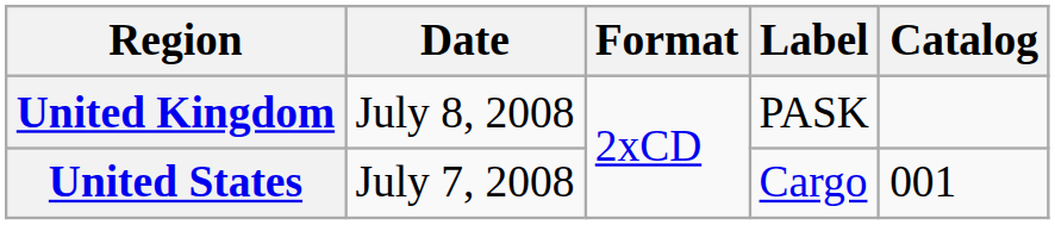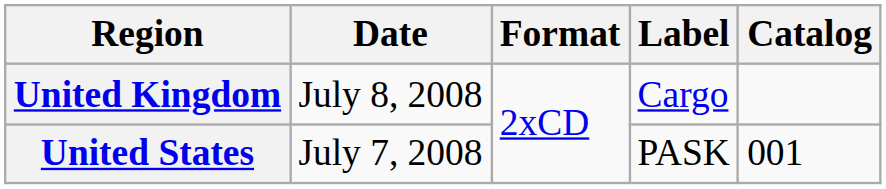 <table class="wikitable plainrowheaders" style="text-align:left">
 <tr>
 <th scope="col">Region</th>
 <th scope="col">Date</th>
 <th scope="col">Format</th>
 <th scope="col">Label</th>
 <th scope="col">Catalog</th>
 </tr>
 <tr>
 <th scope="row"><a href='#'>United Kingdom</a></th>
 <td>July 8, 2008</td>
 <td rowspan="2"><a href='#'>2xCD</a></td>
-<td>PASK</td>
+<td><a href='#'>Cargo</a></td>
 <td></td>
 </tr>
 <tr>
 <th scope="row"><a href='#'>United States</a></th>
 <td>July 7, 2008</td>
-<td><a href='#'>Cargo</a></td>
+<td>PASK</td>
 <td>001</td>
 </tr>
 </table>
